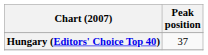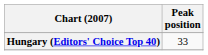 <table class="wikitable sortable plainrowheaders"  style="text-align:center">
 <tr>
 <th scope="col">Chart (2007)</th>
 <th scope="col">Peak<br>position</th>
 </tr>
 <tr>
 </tr>
 <tr>
 </tr>
 <tr>
 <th scope="row">Hungary (<a href='#'>Editors' Choice Top 40</a>)</th>
-<td>37</td>
+<td>33</td>
 </tr>
 <tr>
 </tr>
 <tr>
 </tr>
 <tr>
 </tr>
 <tr>
 </tr>
 <tr>
 </tr>
 </table>
